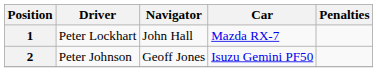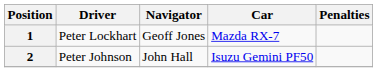 <table class="wikitable" border="1">
 <tr>
 <th>Position</th>
 <th>Driver</th>
 <th>Navigator</th>
 <th>Car</th>
 <th>Penalties</th>
 </tr>
 <tr>
 <th>1</th>
 <td>Peter Lockhart</td>
-<td>John Hall</td>
+<td>Geoff Jones</td>
 <td><a href='#'>Mazda RX-7</a></td>
 <td align="center"></td>
 </tr>
 <tr>
 <th>2</th>
 <td>Peter Johnson</td>
-<td>Geoff Jones</td>
+<td>John Hall</td>
 <td><a href='#'>Isuzu Gemini PF50</a></td>
 <td align="center"></td>
 </tr>
 <tr>
 </tr>
 </table>
